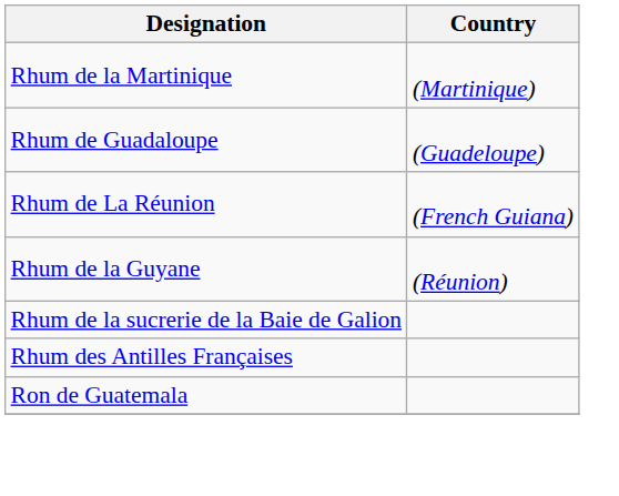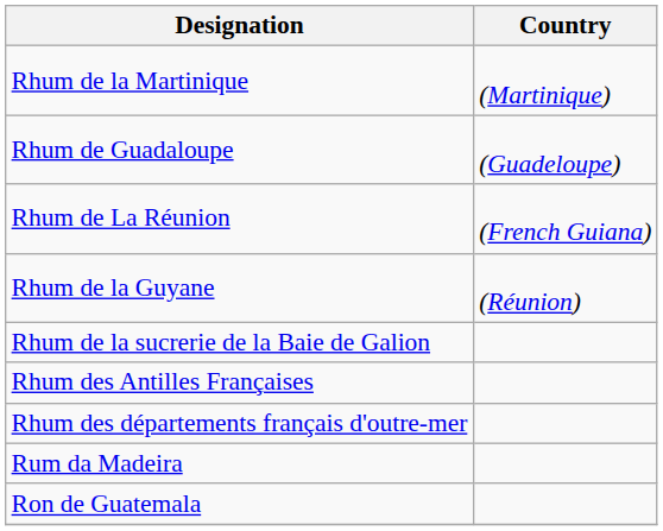 <table class="wikitable">
 <tr>
 <th>Designation</th>
 <th>Country</th>
 </tr>
 <tr>
 <td><a href='#'>Rhum de la Martinique</a></td>
 <td><br><em>(<a href='#'>Martinique</a>)</em></td>
 </tr>
 <tr>
 <td><a href='#'>Rhum de Guadaloupe</a></td>
 <td><br><em>(<a href='#'>Guadeloupe</a>)</em></td>
 </tr>
 <tr>
 <td><a href='#'>Rhum de La Réunion</a></td>
 <td><br><em>(<a href='#'>French Guiana</a>)</em></td>
 </tr>
 <tr>
 <td><a href='#'>Rhum de la Guyane</a></td>
 <td><br><em>(<a href='#'>Réunion</a>)</em></td>
 </tr>
 <tr>
 <td><a href='#'>Rhum de la sucrerie de la Baie de Galion</a></td>
 <td><br></td>
 </tr>
 <tr>
 <td><a href='#'>Rhum des Antilles Françaises</a></td>
 <td><br></td>
 </tr>
 <tr>
+<td><a href='#'>Rhum des départements français d'outre-mer</a></td>
+<td><br></td>
+</tr>
+<tr>
+<td><a href='#'>Rum da Madeira</a></td>
+<td></td>
+</tr>
+<tr>
 <td><a href='#'>Ron de Guatemala</a></td>
 <td></td>
 </tr>
 <tr>
 </tr>
 </table>
